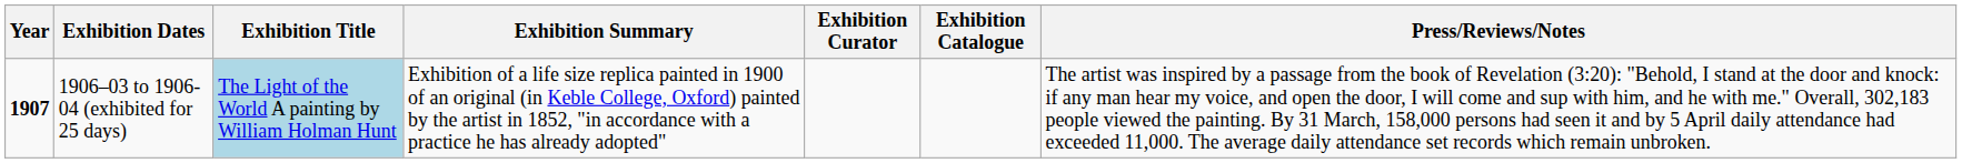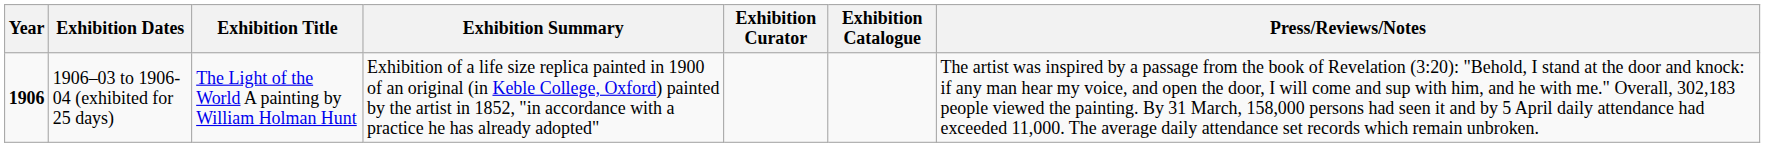 <table class="wikitable">
 <tr>
 <th>Year</th>
 <th>Exhibition Dates</th>
 <th>Exhibition Title</th>
 <th>Exhibition Summary</th>
 <th>Exhibition Curator</th>
 <th>Exhibition Catalogue</th>
 <th>Press/Reviews/Notes</th>
 </tr>
 <tr>
-<td><strong>1907</strong></td>
+<td><strong>1906</strong></td>
 <td>1906–03 to 1906-04 (exhibited for 25 days)</td>
-<td style="background: lightblue;"><a href='#'>The Light of the World</a> A painting by <a href='#'>William Holman Hunt</a></td>
+<td><a href='#'>The Light of the World</a> A painting by <a href='#'>William Holman Hunt</a></td>
 <td>Exhibition of a life size replica painted in 1900 of an original (in <a href='#'>Keble College, Oxford</a>) painted by the artist in 1852, "in accordance with a practice he has already adopted"</td>
 <td></td>
 <td></td>
 <td>The artist was inspired by a passage from the book of Revelation (3:20): "Behold, I stand at the door and knock: if any man hear my voice, and open the door, I will come and sup with him, and he with me." Overall, 302,183 people viewed the painting. By 31 March, 158,000 persons had seen it and by 5 April daily attendance had exceeded 11,000. The average daily attendance set records which remain unbroken.</td>
 </tr>
 </table>
